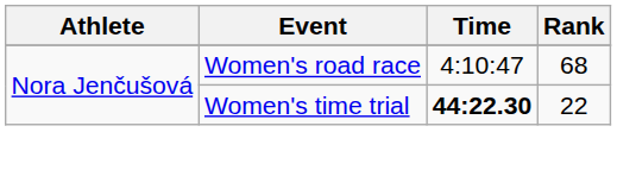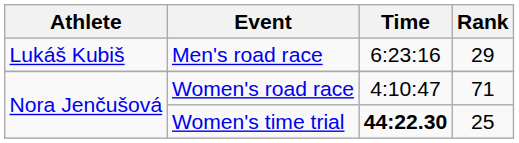 <table class=wikitable style=font-size:95%;text-align:center>
 <tr>
 <th>Athlete</th>
 <th>Event</th>
 <th>Time</th>
 <th>Rank</th>
 </tr>
+<tr align=center>
+<td align=left><a href='#'>Lukáš Kubiš</a></td>
+<td align=left><a href='#'>Men's road race</a></td>
+<td>6:23:16</td>
+<td>29</td>
+</tr>
 <tr>
 </tr>
 <tr align=center>
 <td align=left rowspan=2><a href='#'>Nora Jenčušová</a></td>
 <td align=left><a href='#'>Women's road race</a></td>
 <td>4:10:47</td>
-<td>68</td>
+<td>71</td>
 </tr>
 <tr>
 <td align=left><a href='#'>Women's time trial</a></td>
 <td><strong>44:22.30</strong></td>
-<td>22</td>
+<td>25</td>
 </tr>
 </table>
